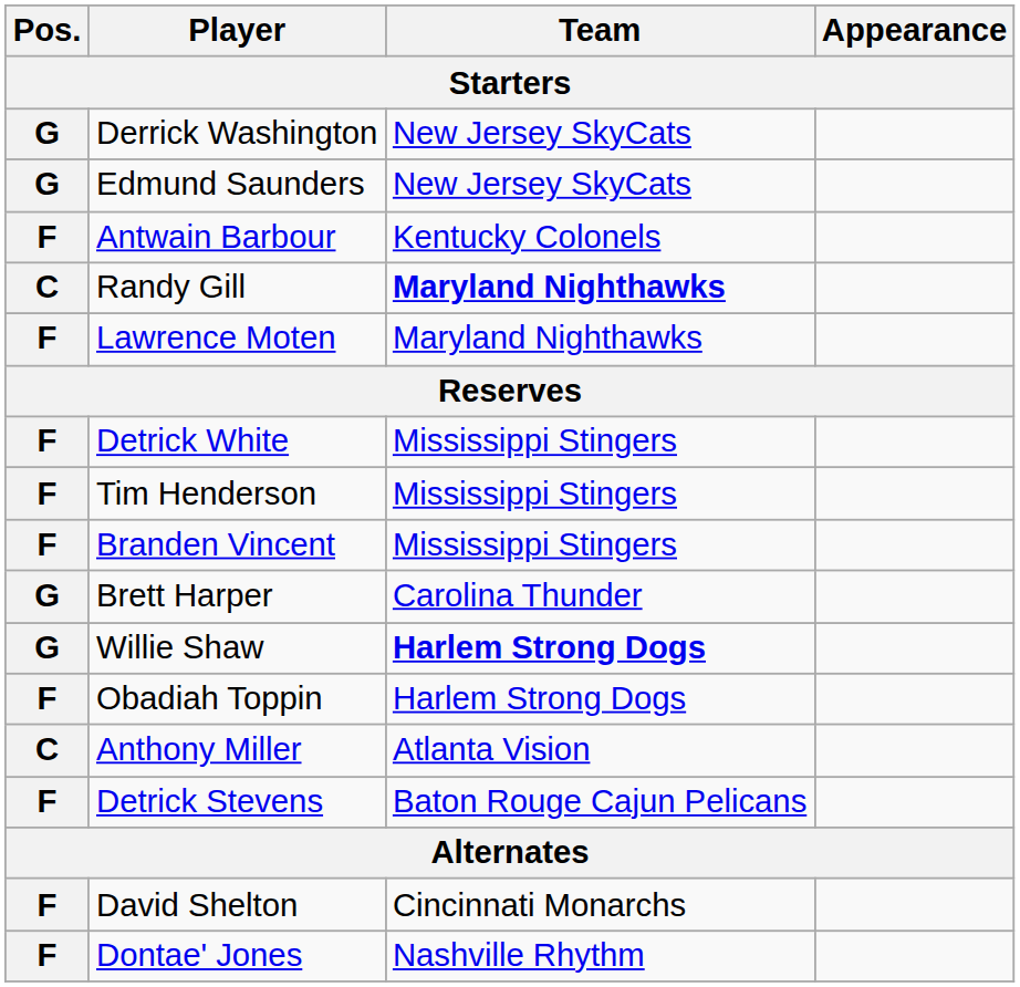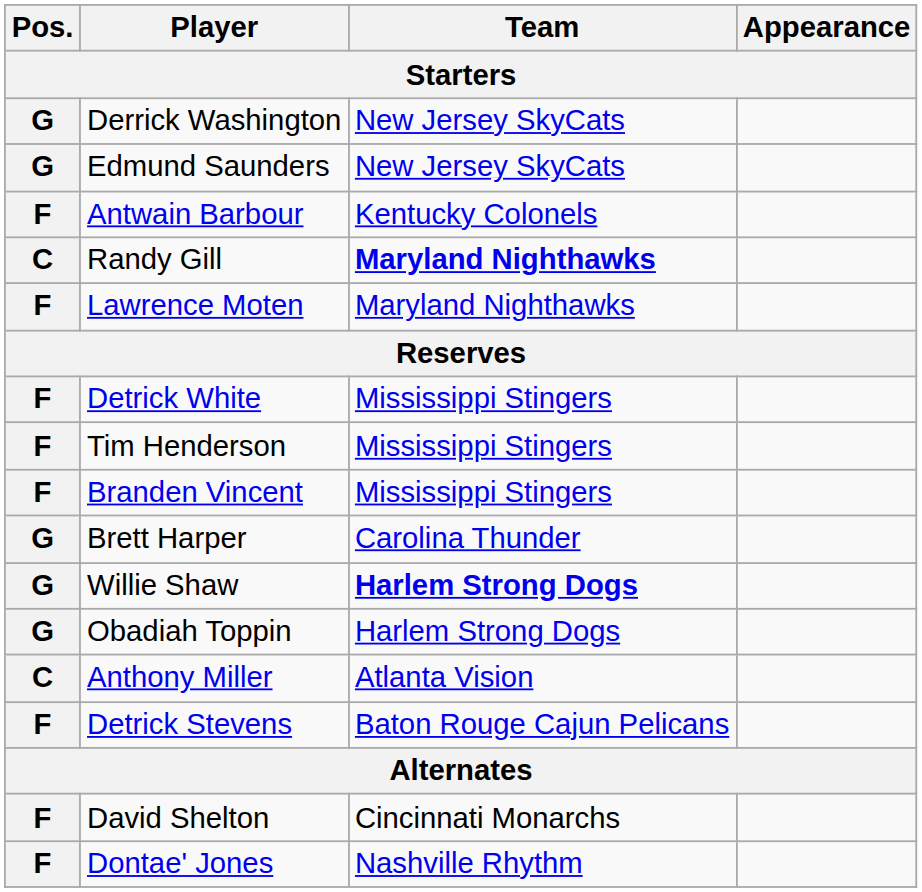 <table class="wikitable">
 <tr>
 <th>Pos.</th>
 <th>Player</th>
 <th>Team</th>
 <th>Appearance</th>
 </tr>
 <tr>
 <th colspan="4">Starters</th>
 </tr>
 <tr>
 <th>G</th>
 <td>Derrick Washington</td>
 <td><a href='#'>New Jersey SkyCats</a></td>
 <td></td>
 </tr>
 <tr>
 <th>G</th>
 <td>Edmund Saunders</td>
 <td><a href='#'>New Jersey SkyCats</a></td>
 <td></td>
 </tr>
 <tr>
 <th>F</th>
 <td><a href='#'>Antwain Barbour</a></td>
 <td><a href='#'>Kentucky Colonels</a></td>
 <td></td>
 </tr>
 <tr>
 <th>C</th>
 <td>Randy Gill</td>
 <td><strong><a href='#'>Maryland Nighthawks</a></strong></td>
 <td></td>
 </tr>
 <tr>
 <th>F</th>
 <td><a href='#'>Lawrence Moten</a></td>
 <td><a href='#'>Maryland Nighthawks</a></td>
 <td></td>
 </tr>
 <tr>
 <th colspan="4">Reserves</th>
 </tr>
 <tr>
 <th>F</th>
 <td><a href='#'>Detrick White</a></td>
 <td><a href='#'>Mississippi Stingers</a></td>
 <td></td>
 </tr>
 <tr>
 <th>F</th>
 <td>Tim Henderson</td>
 <td><a href='#'>Mississippi Stingers</a></td>
 <td></td>
 </tr>
 <tr>
 <th>F</th>
 <td><a href='#'>Branden Vincent</a></td>
 <td><a href='#'>Mississippi Stingers</a></td>
 <td></td>
 </tr>
 <tr>
 <th>G</th>
 <td>Brett Harper</td>
 <td><a href='#'>Carolina Thunder</a></td>
 <td></td>
 </tr>
 <tr>
 <th>G</th>
 <td>Willie Shaw</td>
 <td><strong><a href='#'>Harlem Strong Dogs</a></strong></td>
 <td></td>
 </tr>
 <tr>
-<th>F</th>
+<th>G</th>
 <td>Obadiah Toppin</td>
 <td><a href='#'>Harlem Strong Dogs</a></td>
 <td></td>
 </tr>
 <tr>
 <th>C</th>
 <td><a href='#'>Anthony Miller</a></td>
 <td><a href='#'>Atlanta Vision</a></td>
 <td></td>
 </tr>
 <tr>
 <th>F</th>
 <td><a href='#'>Detrick Stevens</a></td>
 <td><a href='#'>Baton Rouge Cajun Pelicans</a></td>
 <td></td>
 </tr>
 <tr>
 <th colspan="4">Alternates</th>
 </tr>
 <tr>
 <th>F</th>
 <td>David Shelton</td>
 <td>Cincinnati Monarchs</td>
 <td></td>
 </tr>
 <tr>
 <th>F</th>
 <td><a href='#'>Dontae' Jones</a></td>
 <td><a href='#'>Nashville Rhythm</a></td>
 <td></td>
 </tr>
 </table>
